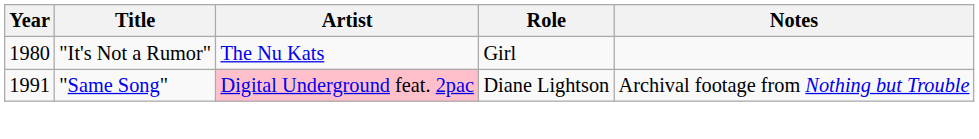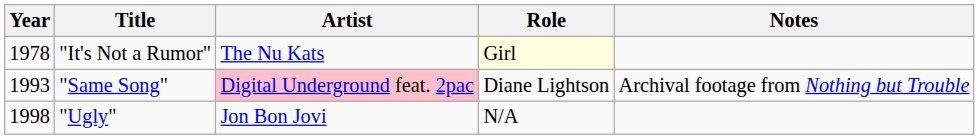 <table class="wikitable">
 <tr>
 <th>Year</th>
 <th>Title</th>
 <th>Artist</th>
 <th>Role</th>
 <th>Notes</th>
 </tr>
 <tr>
-<td>1980</td>
+<td>1978</td>
 <td>"It's Not a Rumor"</td>
 <td><a href='#'>The Nu Kats</a></td>
-<td>Girl</td>
+<td style="background: lightyellow;">Girl</td>
 <td></td>
 </tr>
 <tr>
-<td>1991</td>
+<td>1993</td>
 <td>"<a href='#'>Same Song</a>"</td>
 <td style="background: pink;"><a href='#'>Digital Underground</a> feat. <a href='#'>2pac</a></td>
 <td>Diane Lightson</td>
 <td>Archival footage from <em><a href='#'>Nothing but Trouble</a></em></td>
 </tr>
+<tr>
+<td>1998</td>
+<td>"<a href='#'>Ugly</a>"</td>
+<td><a href='#'>Jon Bon Jovi</a></td>
+<td>N/A</td>
+<td></td>
+</tr>
 </table>
